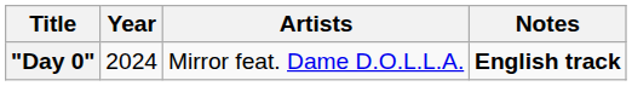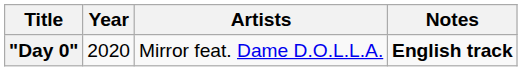 <table class="wikitable plainrowheaders" style="text-align:center;">
 <tr>
 <th>Title</th>
 <th>Year</th>
 <th>Artists</th>
 <th>Notes</th>
 </tr>
 <tr>
 <th scope="row">"Day 0"</th>
-<td>2024</td>
+<td>2020</td>
 <td>Mirror feat. <a href='#'>Dame D.O.L.L.A.</a></td>
 <td><strong>English track</strong></td>
 </tr>
 </table>
